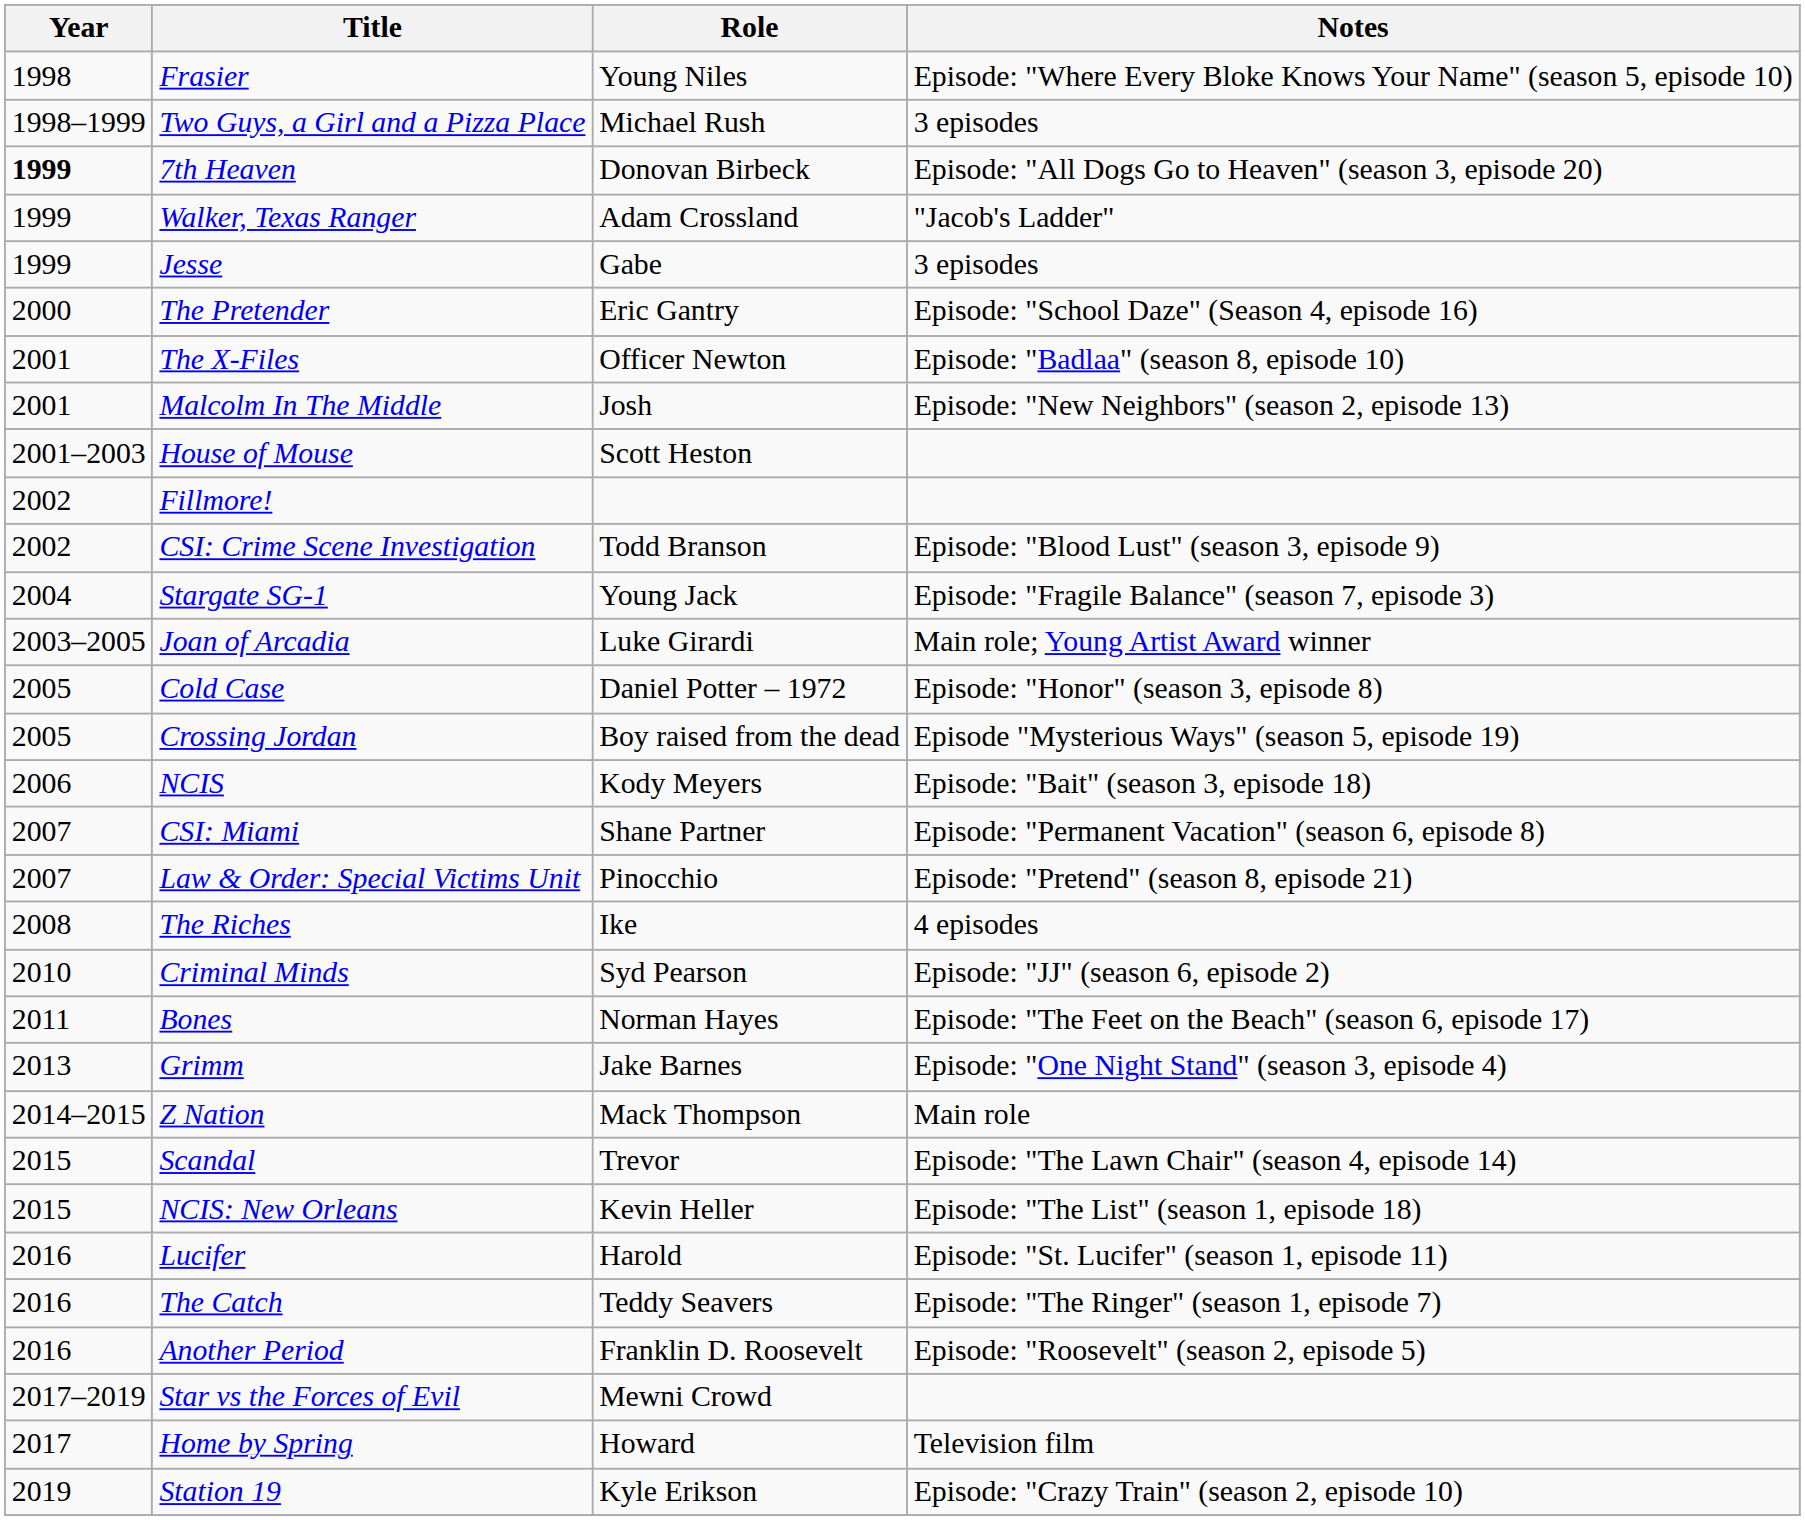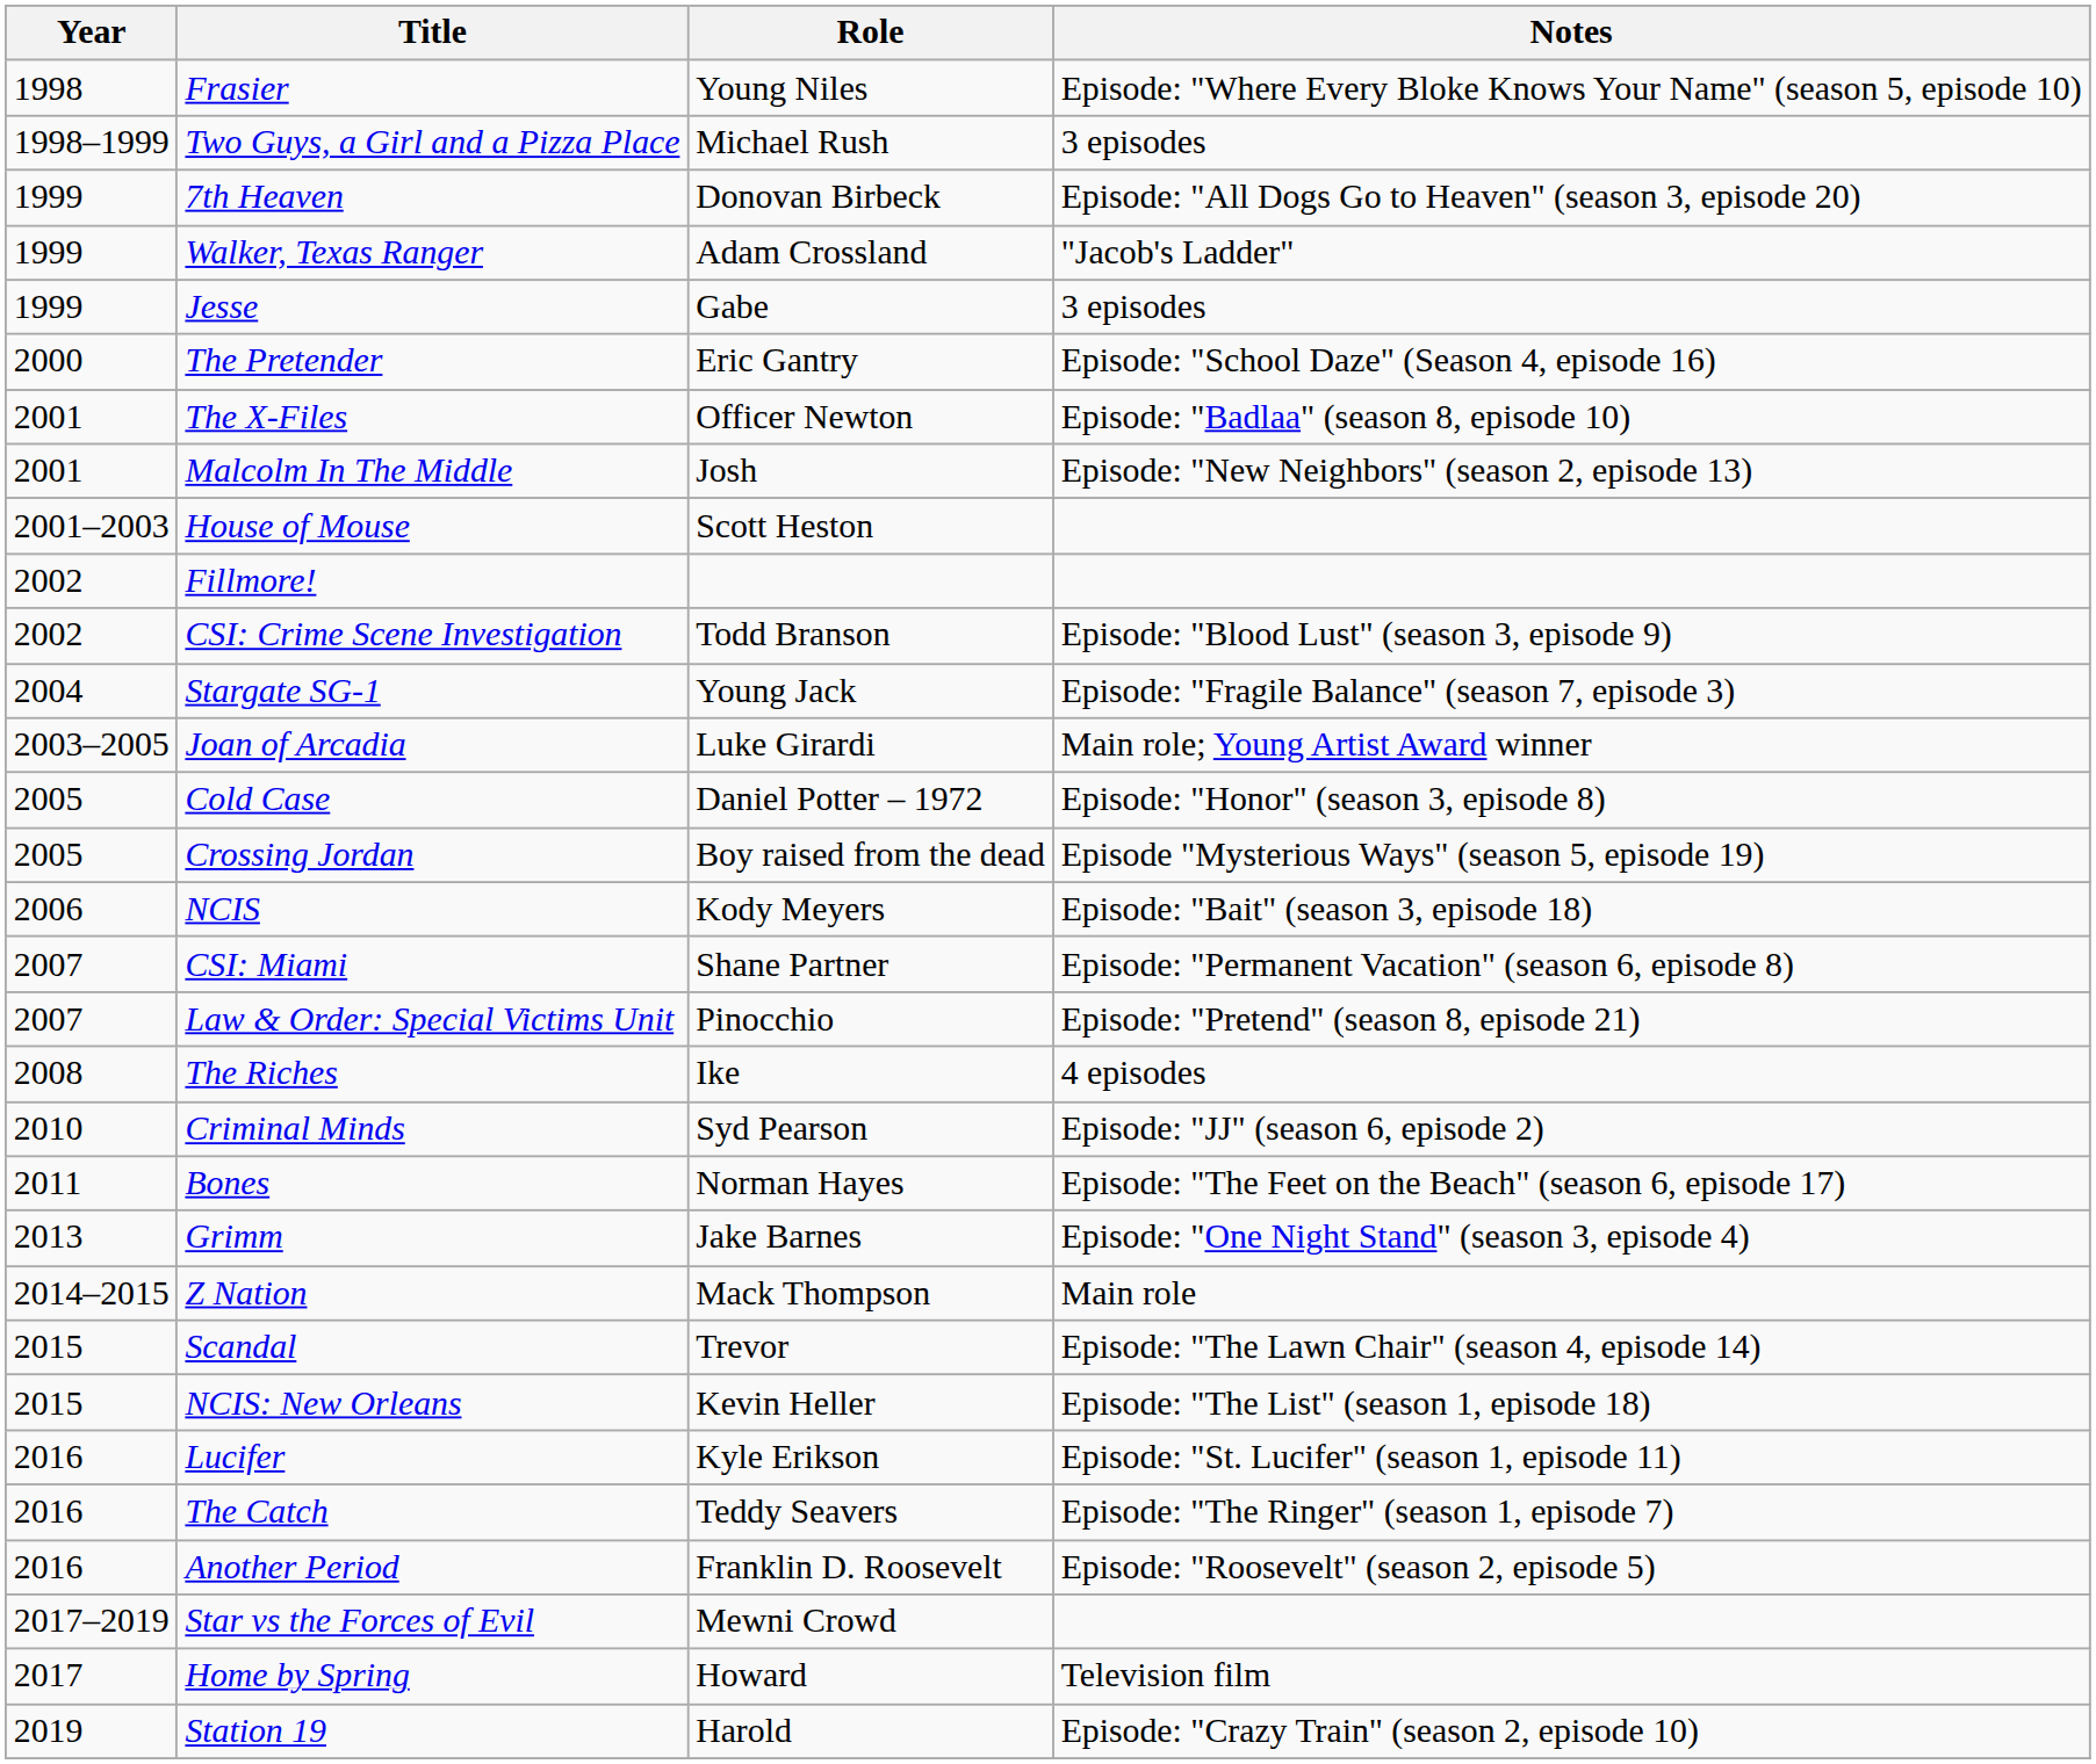 <table class="wikitable sortable">
 <tr>
 <th>Year</th>
 <th>Title</th>
 <th>Role</th>
 <th class="unsortable">Notes</th>
 </tr>
 <tr>
 <td>1998</td>
 <td><em><a href='#'>Frasier</a></em></td>
 <td>Young Niles</td>
 <td>Episode: "Where Every Bloke Knows Your Name" (season 5, episode 10)</td>
 </tr>
 <tr>
 <td>1998–1999</td>
 <td><em><a href='#'>Two Guys, a Girl and a Pizza Place</a></em></td>
 <td>Michael Rush</td>
 <td>3 episodes</td>
 </tr>
 <tr>
-<td><strong>1999</strong></td>
+<td>1999</td>
 <td data-sort-value="Seventh Heaven"><em><a href='#'>7th Heaven</a></em></td>
 <td>Donovan Birbeck</td>
 <td>Episode: "All Dogs Go to Heaven" (season 3, episode 20)</td>
 </tr>
 <tr>
 <td>1999</td>
 <td><em><a href='#'>Walker, Texas Ranger</a></em></td>
 <td>Adam Crossland</td>
 <td>"Jacob's Ladder"</td>
 </tr>
 <tr>
 <td>1999</td>
 <td><em><a href='#'>Jesse</a></em></td>
 <td>Gabe</td>
 <td>3 episodes</td>
 </tr>
 <tr>
 <td>2000</td>
 <td data-sort-value="Pretender, The"><em><a href='#'>The Pretender</a></em></td>
 <td>Eric Gantry</td>
 <td>Episode: "School Daze" (Season 4, episode 16)</td>
 </tr>
 <tr>
 <td>2001</td>
 <td data-sort-value="X-Files, The"><em><a href='#'>The X-Files</a></em></td>
 <td>Officer Newton</td>
 <td>Episode: "<a href='#'>Badlaa</a>" (season 8, episode 10)</td>
 </tr>
 <tr>
 <td>2001</td>
 <td><em><a href='#'>Malcolm In The Middle</a></em></td>
 <td>Josh</td>
 <td>Episode: "New Neighbors" (season 2, episode 13)</td>
 </tr>
 <tr>
 <td>2001–2003</td>
 <td><em><a href='#'>House of Mouse</a></em></td>
 <td>Scott Heston</td>
 <td></td>
 </tr>
 <tr>
 <td>2002</td>
 <td><em><a href='#'>Fillmore!</a></em></td>
 <td></td>
 <td></td>
 </tr>
 <tr>
 <td>2002</td>
 <td><em><a href='#'>CSI: Crime Scene Investigation</a></em></td>
 <td>Todd Branson</td>
 <td>Episode: "Blood Lust" (season 3, episode 9)</td>
 </tr>
 <tr>
 <td>2004</td>
 <td><em><a href='#'>Stargate SG-1</a></em></td>
 <td>Young Jack</td>
 <td>Episode: "Fragile Balance" (season 7, episode 3)</td>
 </tr>
 <tr>
 <td>2003–2005</td>
 <td><em><a href='#'>Joan of Arcadia</a></em></td>
 <td>Luke Girardi</td>
 <td>Main role; <a href='#'>Young Artist Award</a> winner</td>
 </tr>
 <tr>
 <td>2005</td>
 <td><em><a href='#'>Cold Case</a></em></td>
 <td>Daniel Potter – 1972</td>
 <td>Episode: "Honor" (season 3, episode 8)</td>
 </tr>
 <tr>
 <td>2005</td>
 <td><em><a href='#'>Crossing Jordan</a></em></td>
 <td>Boy raised from the dead</td>
 <td>Episode "Mysterious Ways" (season 5, episode 19)</td>
 </tr>
 <tr>
 <td>2006</td>
 <td><em><a href='#'>NCIS</a></em></td>
 <td>Kody Meyers</td>
 <td>Episode: "Bait" (season 3, episode 18)</td>
 </tr>
 <tr>
 <td>2007</td>
 <td><em><a href='#'>CSI: Miami</a></em></td>
 <td>Shane Partner</td>
 <td>Episode: "Permanent Vacation" (season 6, episode 8)</td>
 </tr>
 <tr>
 <td>2007</td>
 <td><em><a href='#'>Law & Order: Special Victims Unit</a></em></td>
 <td>Pinocchio</td>
 <td>Episode: "Pretend" (season 8, episode 21)</td>
 </tr>
 <tr>
 <td>2008</td>
 <td data-sort-value="Riches, The"><em><a href='#'>The Riches</a></em></td>
 <td>Ike</td>
 <td>4 episodes</td>
 </tr>
 <tr>
 <td>2010</td>
 <td><em><a href='#'>Criminal Minds</a></em></td>
 <td>Syd Pearson</td>
 <td>Episode: "JJ" (season 6, episode 2)</td>
 </tr>
 <tr>
 <td>2011</td>
 <td><em><a href='#'>Bones</a></em></td>
 <td>Norman Hayes</td>
 <td>Episode: "The Feet on the Beach" (season 6, episode 17)</td>
 </tr>
 <tr>
 <td>2013</td>
 <td><em><a href='#'>Grimm</a></em></td>
 <td>Jake Barnes</td>
 <td>Episode: "<a href='#'>One Night Stand</a>" (season 3, episode 4)</td>
 </tr>
 <tr>
 <td>2014–2015</td>
 <td><em><a href='#'>Z Nation</a></em></td>
 <td>Mack Thompson</td>
 <td>Main role</td>
 </tr>
 <tr>
 <td>2015</td>
 <td><em><a href='#'>Scandal</a></em></td>
 <td>Trevor</td>
 <td>Episode: "The Lawn Chair" (season 4, episode 14)</td>
 </tr>
 <tr>
 <td>2015</td>
 <td><em><a href='#'>NCIS: New Orleans</a></em></td>
 <td>Kevin Heller</td>
 <td>Episode: "The List" (season 1, episode 18)</td>
 </tr>
 <tr>
 <td>2016</td>
 <td><em><a href='#'>Lucifer</a></em></td>
-<td>Harold</td>
+<td>Kyle Erikson</td>
 <td>Episode: "St. Lucifer" (season 1, episode 11)</td>
 </tr>
 <tr>
 <td>2016</td>
 <td data-sort-value="Catch, The"><em><a href='#'>The Catch</a></em></td>
 <td>Teddy Seavers</td>
 <td>Episode: "The Ringer" (season 1, episode 7)</td>
 </tr>
 <tr>
 <td>2016</td>
 <td><em><a href='#'>Another Period</a></em></td>
 <td>Franklin D. Roosevelt</td>
 <td>Episode: "Roosevelt" (season 2, episode 5)</td>
 </tr>
 <tr>
 <td>2017–2019</td>
 <td><em><a href='#'>Star vs the Forces of Evil</a></em></td>
 <td>Mewni Crowd</td>
 <td></td>
 </tr>
 <tr>
 <td>2017</td>
 <td><em><a href='#'>Home by Spring</a></em></td>
 <td>Howard</td>
 <td>Television film</td>
 </tr>
 <tr>
 <td>2019</td>
 <td><em><a href='#'>Station 19</a></em></td>
-<td>Kyle Erikson</td>
+<td>Harold</td>
 <td>Episode: "Crazy Train" (season 2, episode 10)</td>
 </tr>
 <tr>
 </tr>
 </table>
